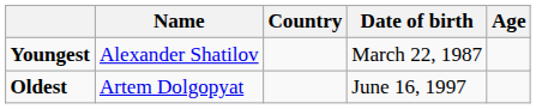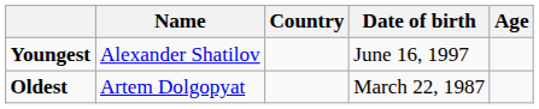 <table class="wikitable">
 <tr>
 <th></th>
 <th><strong>Name</strong></th>
 <th><strong>Country</strong></th>
 <th><strong>Date of birth</strong></th>
 <th><strong>Age</strong></th>
 </tr>
 <tr>
 <td><strong>Youngest</strong></td>
 <td><a href='#'>Alexander Shatilov</a></td>
 <td></td>
-<td>March 22, 1987</td>
+<td>June 16, 1997</td>
 <td></td>
 </tr>
 <tr>
 <td><strong>Oldest</strong></td>
 <td><a href='#'>Artem Dolgopyat</a></td>
 <td></td>
-<td>June 16, 1997</td>
+<td>March 22, 1987</td>
 <td></td>
 </tr>
 </table>
